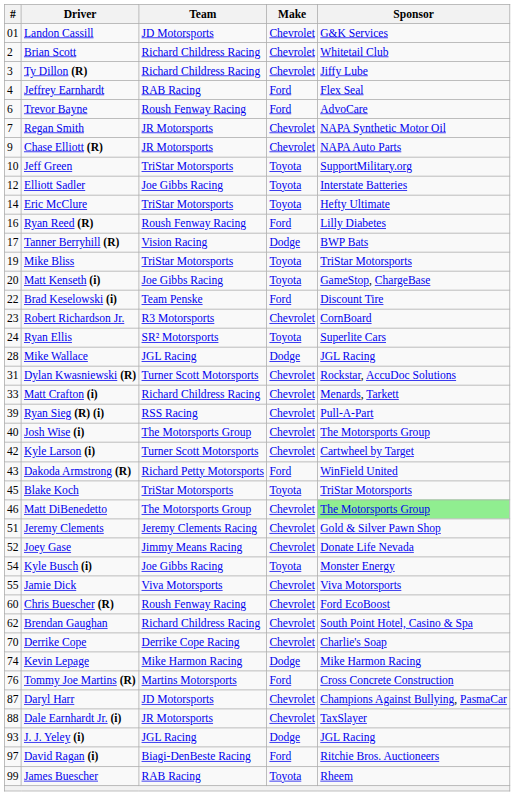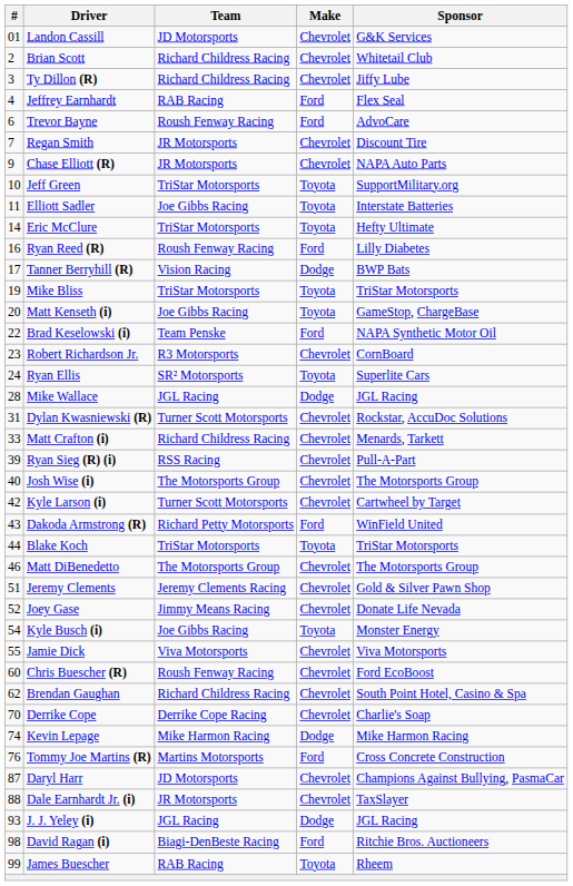 <table class="wikitable" style="font-size:95%">
 <tr>
 <th>#</th>
 <th>Driver</th>
 <th>Team</th>
 <th>Make</th>
 <th>Sponsor</th>
 </tr>
 <tr>
 <td>01</td>
 <td><a href='#'>Landon Cassill</a></td>
 <td><a href='#'>JD Motorsports</a></td>
 <td><a href='#'>Chevrolet</a></td>
 <td><a href='#'>G&K Services</a></td>
 </tr>
 <tr>
 <td>2</td>
 <td><a href='#'>Brian Scott</a></td>
 <td><a href='#'>Richard Childress Racing</a></td>
 <td><a href='#'>Chevrolet</a></td>
 <td><a href='#'>Whitetail Club</a></td>
 </tr>
 <tr>
 <td>3</td>
 <td><a href='#'>Ty Dillon</a> <strong>(R)</strong></td>
 <td><a href='#'>Richard Childress Racing</a></td>
 <td><a href='#'>Chevrolet</a></td>
 <td><a href='#'>Jiffy Lube</a></td>
 </tr>
 <tr>
 <td>4</td>
 <td><a href='#'>Jeffrey Earnhardt</a></td>
 <td><a href='#'>RAB Racing</a></td>
 <td><a href='#'>Ford</a></td>
 <td><a href='#'>Flex Seal</a></td>
 </tr>
 <tr>
 <td>6</td>
 <td><a href='#'>Trevor Bayne</a></td>
 <td><a href='#'>Roush Fenway Racing</a></td>
 <td><a href='#'>Ford</a></td>
 <td><a href='#'>AdvoCare</a></td>
 </tr>
 <tr>
 <td>7</td>
 <td><a href='#'>Regan Smith</a></td>
 <td><a href='#'>JR Motorsports</a></td>
 <td><a href='#'>Chevrolet</a></td>
-<td><a href='#'>NAPA Synthetic Motor Oil</a></td>
+<td><a href='#'>Discount Tire</a></td>
 </tr>
 <tr>
 <td>9</td>
 <td><a href='#'>Chase Elliott</a> <strong>(R)</strong></td>
 <td><a href='#'>JR Motorsports</a></td>
 <td><a href='#'>Chevrolet</a></td>
 <td><a href='#'>NAPA Auto Parts</a></td>
 </tr>
 <tr>
 <td>10</td>
 <td><a href='#'>Jeff Green</a></td>
 <td><a href='#'>TriStar Motorsports</a></td>
 <td><a href='#'>Toyota</a></td>
 <td><a href='#'>SupportMilitary.org</a></td>
 </tr>
 <tr>
-<td>12</td>
+<td>11</td>
 <td><a href='#'>Elliott Sadler</a></td>
 <td><a href='#'>Joe Gibbs Racing</a></td>
 <td><a href='#'>Toyota</a></td>
 <td><a href='#'>Interstate Batteries</a></td>
 </tr>
 <tr>
 <td>14</td>
 <td><a href='#'>Eric McClure</a></td>
 <td><a href='#'>TriStar Motorsports</a></td>
 <td><a href='#'>Toyota</a></td>
 <td><a href='#'>Hefty Ultimate</a></td>
 </tr>
 <tr>
 <td>16</td>
 <td><a href='#'>Ryan Reed</a> <strong>(R)</strong></td>
 <td><a href='#'>Roush Fenway Racing</a></td>
 <td><a href='#'>Ford</a></td>
 <td><a href='#'>Lilly Diabetes</a></td>
 </tr>
 <tr>
 <td>17</td>
 <td><a href='#'>Tanner Berryhill</a> <strong>(R)</strong></td>
 <td><a href='#'>Vision Racing</a></td>
 <td><a href='#'>Dodge</a></td>
 <td><a href='#'>BWP Bats</a></td>
 </tr>
 <tr>
 <td>19</td>
 <td><a href='#'>Mike Bliss</a></td>
 <td><a href='#'>TriStar Motorsports</a></td>
 <td><a href='#'>Toyota</a></td>
 <td><a href='#'>TriStar Motorsports</a></td>
 </tr>
 <tr>
 <td>20</td>
 <td><a href='#'>Matt Kenseth</a> <strong>(i)</strong></td>
 <td><a href='#'>Joe Gibbs Racing</a></td>
 <td><a href='#'>Toyota</a></td>
 <td><a href='#'>GameStop</a>, <a href='#'>ChargeBase</a></td>
 </tr>
 <tr>
 <td>22</td>
 <td><a href='#'>Brad Keselowski</a> <strong>(i)</strong></td>
 <td><a href='#'>Team Penske</a></td>
 <td><a href='#'>Ford</a></td>
-<td><a href='#'>Discount Tire</a></td>
+<td><a href='#'>NAPA Synthetic Motor Oil</a></td>
 </tr>
 <tr>
 <td>23</td>
 <td><a href='#'>Robert Richardson Jr.</a></td>
 <td><a href='#'>R3 Motorsports</a></td>
 <td><a href='#'>Chevrolet</a></td>
 <td><a href='#'>CornBoard</a></td>
 </tr>
 <tr>
 <td>24</td>
 <td><a href='#'>Ryan Ellis</a></td>
 <td><a href='#'>SR² Motorsports</a></td>
 <td><a href='#'>Toyota</a></td>
 <td><a href='#'>Superlite Cars</a></td>
 </tr>
 <tr>
 <td>28</td>
 <td><a href='#'>Mike Wallace</a></td>
 <td><a href='#'>JGL Racing</a></td>
 <td><a href='#'>Dodge</a></td>
 <td><a href='#'>JGL Racing</a></td>
 </tr>
 <tr>
 <td>31</td>
 <td><a href='#'>Dylan Kwasniewski</a> <strong>(R)</strong></td>
 <td><a href='#'>Turner Scott Motorsports</a></td>
 <td><a href='#'>Chevrolet</a></td>
 <td><a href='#'>Rockstar</a>, <a href='#'>AccuDoc Solutions</a></td>
 </tr>
 <tr>
 <td>33</td>
 <td><a href='#'>Matt Crafton</a> <strong>(i)</strong></td>
 <td><a href='#'>Richard Childress Racing</a></td>
 <td><a href='#'>Chevrolet</a></td>
 <td><a href='#'>Menards</a>, <a href='#'>Tarkett</a></td>
 </tr>
 <tr>
 <td>39</td>
 <td><a href='#'>Ryan Sieg</a> <strong>(R)</strong> <strong>(i)</strong></td>
 <td><a href='#'>RSS Racing</a></td>
 <td><a href='#'>Chevrolet</a></td>
 <td><a href='#'>Pull-A-Part</a></td>
 </tr>
 <tr>
 <td>40</td>
 <td><a href='#'>Josh Wise</a> <strong>(i)</strong></td>
 <td><a href='#'>The Motorsports Group</a></td>
 <td><a href='#'>Chevrolet</a></td>
 <td><a href='#'>The Motorsports Group</a></td>
 </tr>
 <tr>
 <td>42</td>
 <td><a href='#'>Kyle Larson</a> <strong>(i)</strong></td>
 <td><a href='#'>Turner Scott Motorsports</a></td>
 <td><a href='#'>Chevrolet</a></td>
 <td><a href='#'>Cartwheel by Target</a></td>
 </tr>
 <tr>
 <td>43</td>
 <td><a href='#'>Dakoda Armstrong</a> <strong>(R)</strong></td>
 <td><a href='#'>Richard Petty Motorsports</a></td>
 <td><a href='#'>Ford</a></td>
 <td><a href='#'>WinField United</a></td>
 </tr>
 <tr>
-<td>45</td>
+<td>44</td>
 <td><a href='#'>Blake Koch</a></td>
 <td><a href='#'>TriStar Motorsports</a></td>
 <td><a href='#'>Toyota</a></td>
 <td><a href='#'>TriStar Motorsports</a></td>
 </tr>
 <tr>
 <td>46</td>
 <td><a href='#'>Matt DiBenedetto</a></td>
 <td><a href='#'>The Motorsports Group</a></td>
 <td><a href='#'>Chevrolet</a></td>
-<td style="background: lightgreen;"><a href='#'>The Motorsports Group</a></td>
+<td><a href='#'>The Motorsports Group</a></td>
 </tr>
 <tr>
 <td>51</td>
 <td><a href='#'>Jeremy Clements</a></td>
 <td><a href='#'>Jeremy Clements Racing</a></td>
 <td><a href='#'>Chevrolet</a></td>
 <td><a href='#'>Gold & Silver Pawn Shop</a></td>
 </tr>
 <tr>
 <td>52</td>
 <td><a href='#'>Joey Gase</a></td>
 <td><a href='#'>Jimmy Means Racing</a></td>
 <td><a href='#'>Chevrolet</a></td>
 <td><a href='#'>Donate Life Nevada</a></td>
 </tr>
 <tr>
 <td>54</td>
 <td><a href='#'>Kyle Busch</a> <strong>(i)</strong></td>
 <td><a href='#'>Joe Gibbs Racing</a></td>
 <td><a href='#'>Toyota</a></td>
 <td><a href='#'>Monster Energy</a></td>
 </tr>
 <tr>
 <td>55</td>
 <td><a href='#'>Jamie Dick</a></td>
 <td><a href='#'>Viva Motorsports</a></td>
 <td><a href='#'>Chevrolet</a></td>
 <td><a href='#'>Viva Motorsports</a></td>
 </tr>
 <tr>
 <td>60</td>
 <td><a href='#'>Chris Buescher</a> <strong>(R)</strong></td>
 <td><a href='#'>Roush Fenway Racing</a></td>
 <td><a href='#'>Chevrolet</a></td>
 <td><a href='#'>Ford EcoBoost</a></td>
 </tr>
 <tr>
 <td>62</td>
 <td><a href='#'>Brendan Gaughan</a></td>
 <td><a href='#'>Richard Childress Racing</a></td>
 <td><a href='#'>Chevrolet</a></td>
 <td><a href='#'>South Point Hotel, Casino & Spa</a></td>
 </tr>
 <tr>
 <td>70</td>
 <td><a href='#'>Derrike Cope</a></td>
 <td><a href='#'>Derrike Cope Racing</a></td>
 <td><a href='#'>Chevrolet</a></td>
 <td><a href='#'>Charlie's Soap</a></td>
 </tr>
 <tr>
 <td>74</td>
 <td><a href='#'>Kevin Lepage</a></td>
 <td><a href='#'>Mike Harmon Racing</a></td>
 <td><a href='#'>Dodge</a></td>
 <td><a href='#'>Mike Harmon Racing</a></td>
 </tr>
 <tr>
 <td>76</td>
 <td><a href='#'>Tommy Joe Martins</a> <strong>(R)</strong></td>
 <td><a href='#'>Martins Motorsports</a></td>
 <td><a href='#'>Ford</a></td>
 <td><a href='#'>Cross Concrete Construction</a></td>
 </tr>
 <tr>
 <td>87</td>
 <td><a href='#'>Daryl Harr</a></td>
 <td><a href='#'>JD Motorsports</a></td>
 <td><a href='#'>Chevrolet</a></td>
 <td><a href='#'>Champions Against Bullying</a>, <a href='#'>PasmaCar</a></td>
 </tr>
 <tr>
 <td>88</td>
 <td><a href='#'>Dale Earnhardt Jr.</a> <strong>(i)</strong></td>
 <td><a href='#'>JR Motorsports</a></td>
 <td><a href='#'>Chevrolet</a></td>
 <td><a href='#'>TaxSlayer</a></td>
 </tr>
 <tr>
 <td>93</td>
 <td><a href='#'>J. J. Yeley</a> <strong>(i)</strong></td>
 <td><a href='#'>JGL Racing</a></td>
 <td><a href='#'>Dodge</a></td>
 <td><a href='#'>JGL Racing</a></td>
 </tr>
 <tr>
-<td>97</td>
+<td>98</td>
 <td><a href='#'>David Ragan</a> <strong>(i)</strong></td>
 <td><a href='#'>Biagi-DenBeste Racing</a></td>
 <td><a href='#'>Ford</a></td>
 <td><a href='#'>Ritchie Bros. Auctioneers</a></td>
 </tr>
 <tr>
 <td>99</td>
 <td><a href='#'>James Buescher</a></td>
 <td><a href='#'>RAB Racing</a></td>
 <td><a href='#'>Toyota</a></td>
 <td><a href='#'>Rheem</a></td>
 </tr>
 <tr>
 <th colspan="5"></th>
 </tr>
 </table>
